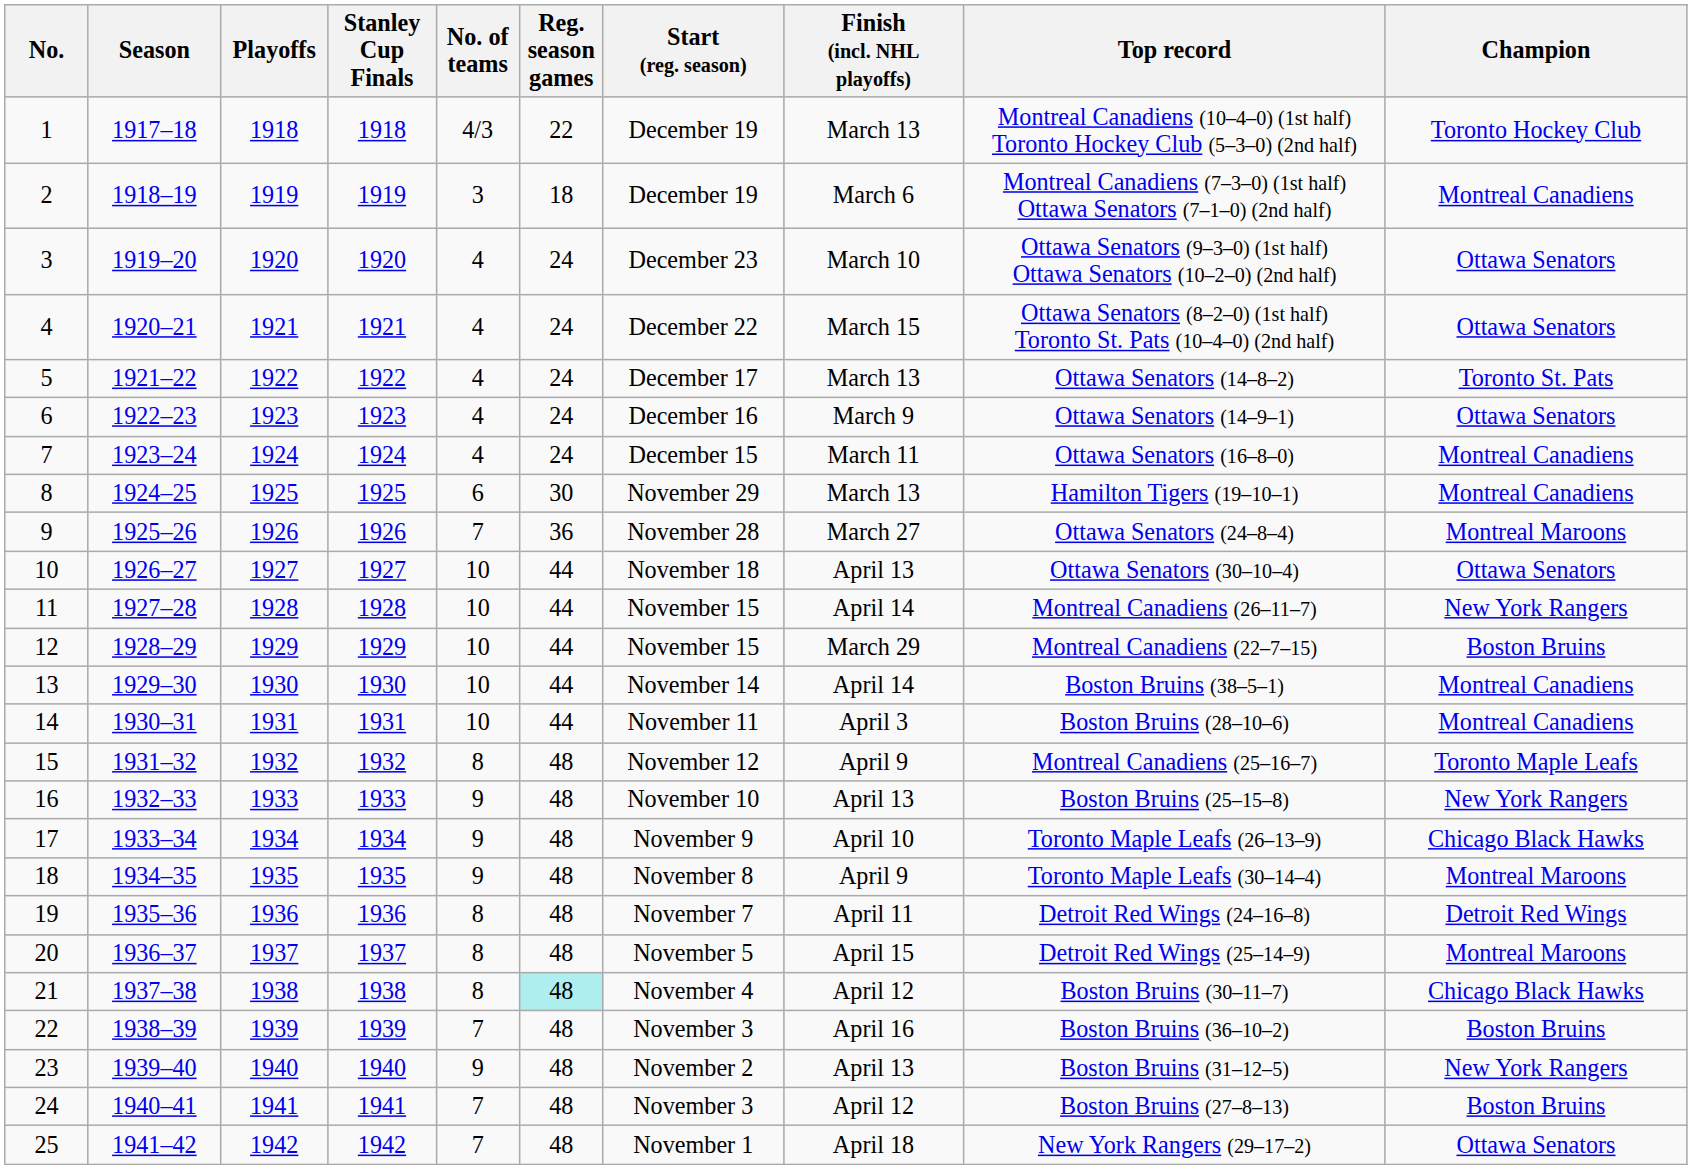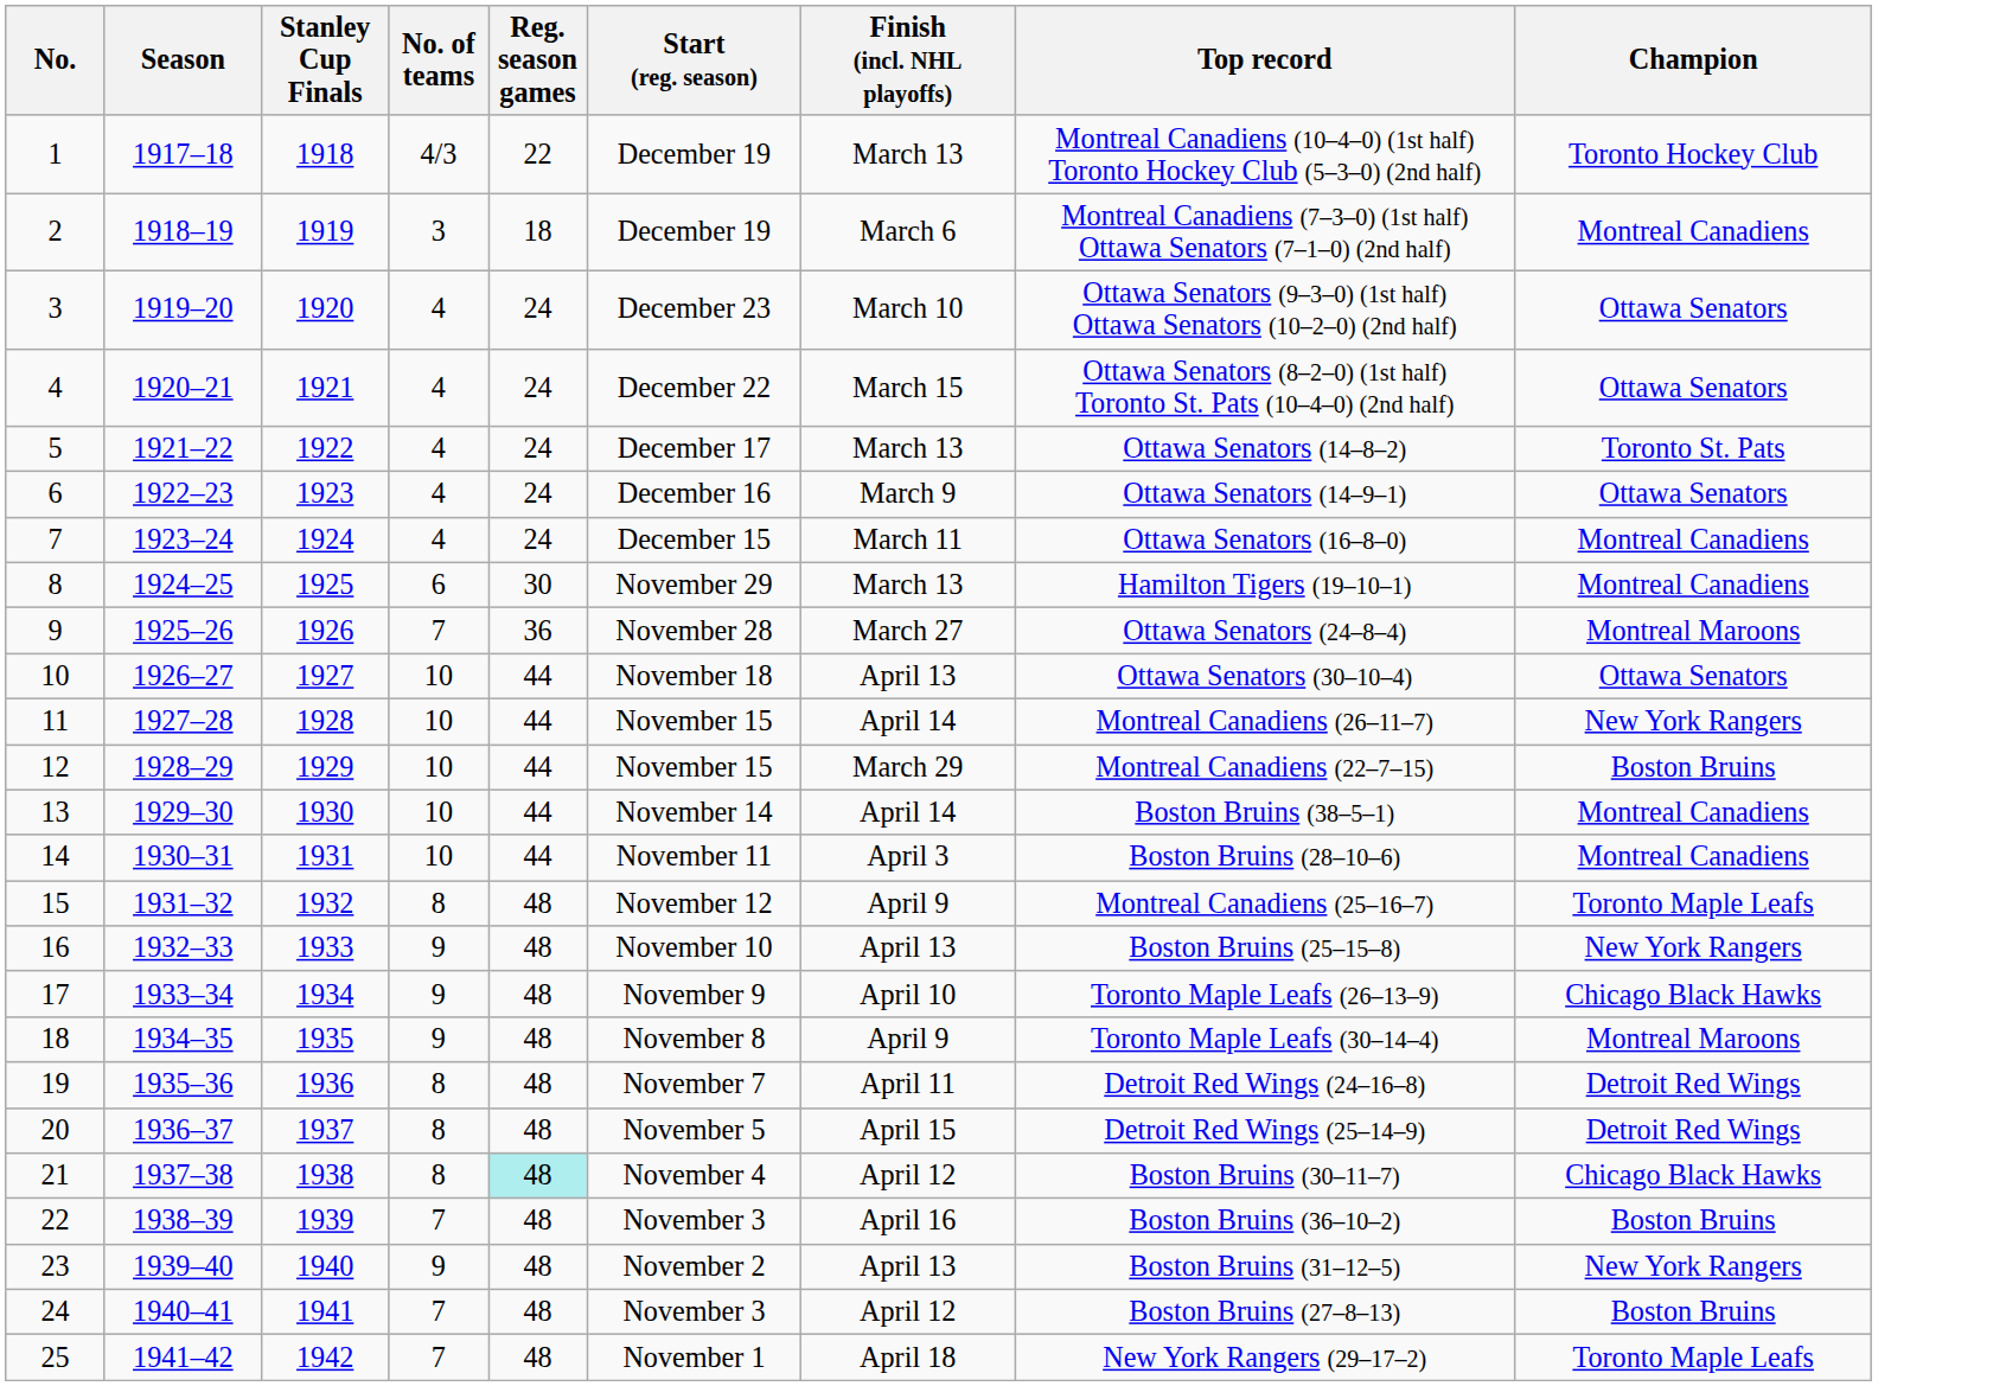 <table class="wikitable" style="text-align:center;">
 <tr>
 <th style="width:3em">No.</th>
 <th style="width:5em">Season</th>
-<th style="width:4em">Playoffs</th>
 <th style="width:4em">Stanley Cup<br>Finals </th>
 <th style="width:3em">No. of<br>teams</th>
 <th style="width:3em">Reg. season<br>games</th>
 <th style="width:7em">Start<br><small>(reg. season)</small></th>
 <th style="width:7em">Finish<br><small>(incl. NHL playoffs)</small></th>
 <th style="width:17em">Top record</th>
 <th style="width:12em">Champion</th>
 </tr>
 <tr>
 <td>1</td>
 <td><a href='#'>1917–18</a></td>
-<td><a href='#'>1918</a> </td>
 <td><a href='#'>1918</a></td>
 <td>4/3</td>
 <td>22</td>
 <td>December 19</td>
 <td>March 13</td>
 <td><a href='#'>Montreal Canadiens</a> <small>(10–4–0) (1st half)</small><br><a href='#'>Toronto Hockey Club</a> <small>(5–3–0) (2nd half)</small></td>
 <td><a href='#'>Toronto Hockey Club</a></td>
 </tr>
 <tr>
 <td>2</td>
 <td><a href='#'>1918–19</a></td>
 <td><a href='#'>1919</a></td>
-<td><a href='#'>1919</a></td>
 <td>3</td>
 <td>18</td>
 <td>December 19</td>
 <td>March 6</td>
 <td><a href='#'>Montreal Canadiens</a> <small>(7–3–0) (1st half)</small><br><a href='#'>Ottawa Senators</a> <small>(7–1–0) (2nd half)</small></td>
 <td><a href='#'>Montreal Canadiens</a></td>
 </tr>
 <tr>
 <td>3</td>
 <td><a href='#'>1919–20</a></td>
-<td><a href='#'>1920</a></td>
 <td><a href='#'>1920</a></td>
 <td>4</td>
 <td>24</td>
 <td>December 23</td>
 <td>March 10</td>
 <td><a href='#'>Ottawa Senators</a> <small>(9–3–0) (1st half)</small><br><a href='#'>Ottawa Senators</a> <small>(10–2–0) (2nd half)</small></td>
 <td><a href='#'>Ottawa Senators</a></td>
 </tr>
 <tr>
 <td>4</td>
 <td><a href='#'>1920–21</a></td>
 <td><a href='#'>1921</a></td>
-<td><a href='#'>1921</a></td>
 <td>4</td>
 <td>24</td>
 <td>December 22</td>
 <td>March 15</td>
 <td><a href='#'>Ottawa Senators</a> <small>(8–2–0) (1st half)</small><br><a href='#'>Toronto St. Pats</a> <small>(10–4–0) (2nd half)</small></td>
 <td><a href='#'>Ottawa Senators</a></td>
 </tr>
 <tr>
 <td>5</td>
 <td><a href='#'>1921–22</a></td>
-<td><a href='#'>1922</a></td>
 <td><a href='#'>1922</a></td>
 <td>4</td>
 <td>24</td>
 <td>December 17</td>
 <td>March 13</td>
 <td><a href='#'>Ottawa Senators</a> <small>(14–8–2)</small></td>
 <td><a href='#'>Toronto St. Pats</a></td>
 </tr>
 <tr>
 <td>6</td>
 <td><a href='#'>1922–23</a></td>
 <td><a href='#'>1923</a></td>
-<td><a href='#'>1923</a></td>
 <td>4</td>
 <td>24</td>
 <td>December 16</td>
 <td>March 9</td>
 <td><a href='#'>Ottawa Senators</a> <small>(14–9–1)</small></td>
 <td><a href='#'>Ottawa Senators</a></td>
 </tr>
 <tr>
 <td>7</td>
 <td><a href='#'>1923–24</a></td>
-<td><a href='#'>1924</a></td>
 <td><a href='#'>1924</a></td>
 <td>4</td>
 <td>24</td>
 <td>December 15</td>
 <td>March 11</td>
 <td><a href='#'>Ottawa Senators</a> <small>(16–8–0)</small></td>
 <td><a href='#'>Montreal Canadiens</a></td>
 </tr>
 <tr>
 <td>8</td>
 <td><a href='#'>1924–25</a></td>
 <td><a href='#'>1925</a></td>
-<td><a href='#'>1925</a></td>
 <td>6</td>
 <td>30</td>
 <td>November 29</td>
 <td>March 13</td>
 <td><a href='#'>Hamilton Tigers</a> <small>(19–10–1)</small></td>
 <td><a href='#'>Montreal Canadiens</a></td>
 </tr>
 <tr>
 <td>9</td>
 <td><a href='#'>1925–26</a></td>
-<td><a href='#'>1926</a></td>
 <td><a href='#'>1926</a></td>
 <td>7</td>
 <td>36</td>
 <td>November 28</td>
 <td>March 27</td>
 <td><a href='#'>Ottawa Senators</a> <small>(24–8–4)</small></td>
 <td><a href='#'>Montreal Maroons</a></td>
 </tr>
 <tr>
 <td>10</td>
 <td><a href='#'>1926–27</a></td>
 <td><a href='#'>1927</a></td>
-<td><a href='#'>1927</a></td>
 <td>10</td>
 <td>44</td>
 <td>November 18</td>
 <td>April 13</td>
 <td><a href='#'>Ottawa Senators</a> <small>(30–10–4)</small></td>
 <td><a href='#'>Ottawa Senators</a></td>
 </tr>
 <tr>
 <td>11</td>
 <td><a href='#'>1927–28</a></td>
-<td><a href='#'>1928</a></td>
 <td><a href='#'>1928</a></td>
 <td>10</td>
 <td>44</td>
 <td>November 15</td>
 <td>April 14</td>
 <td><a href='#'>Montreal Canadiens</a> <small>(26–11–7)</small></td>
 <td><a href='#'>New York Rangers</a></td>
 </tr>
 <tr>
 <td>12</td>
 <td><a href='#'>1928–29</a></td>
 <td><a href='#'>1929</a></td>
-<td><a href='#'>1929</a></td>
 <td>10</td>
 <td>44</td>
 <td>November 15</td>
 <td>March 29</td>
 <td><a href='#'>Montreal Canadiens</a> <small>(22–7–15)</small></td>
 <td><a href='#'>Boston Bruins</a></td>
 </tr>
 <tr>
 <td>13</td>
 <td><a href='#'>1929–30</a></td>
-<td><a href='#'>1930</a></td>
 <td><a href='#'>1930</a></td>
 <td>10</td>
 <td>44</td>
 <td>November 14</td>
 <td>April 14</td>
 <td><a href='#'>Boston Bruins</a> <small>(38–5–1)</small></td>
 <td><a href='#'>Montreal Canadiens</a></td>
 </tr>
 <tr>
 <td>14</td>
 <td><a href='#'>1930–31</a></td>
 <td><a href='#'>1931</a></td>
-<td><a href='#'>1931</a></td>
 <td>10</td>
 <td>44</td>
 <td>November 11</td>
 <td>April 3</td>
 <td><a href='#'>Boston Bruins</a> <small>(28–10–6)</small></td>
 <td><a href='#'>Montreal Canadiens</a></td>
 </tr>
 <tr>
 <td>15</td>
 <td><a href='#'>1931–32</a></td>
-<td><a href='#'>1932</a></td>
 <td><a href='#'>1932</a></td>
 <td>8</td>
 <td>48</td>
 <td>November 12</td>
 <td>April 9</td>
 <td><a href='#'>Montreal Canadiens</a> <small>(25–16–7)</small></td>
 <td><a href='#'>Toronto Maple Leafs</a></td>
 </tr>
 <tr>
 <td>16</td>
 <td><a href='#'>1932–33</a></td>
 <td><a href='#'>1933</a></td>
-<td><a href='#'>1933</a></td>
 <td>9</td>
 <td>48</td>
 <td>November 10</td>
 <td>April 13</td>
 <td><a href='#'>Boston Bruins</a> <small>(25–15–8)</small></td>
 <td><a href='#'>New York Rangers</a></td>
 </tr>
 <tr>
 <td>17</td>
 <td><a href='#'>1933–34</a></td>
-<td><a href='#'>1934</a></td>
 <td><a href='#'>1934</a></td>
 <td>9</td>
 <td>48</td>
 <td>November 9</td>
 <td>April 10</td>
 <td><a href='#'>Toronto Maple Leafs</a> <small>(26–13–9)</small></td>
 <td><a href='#'>Chicago Black Hawks</a></td>
 </tr>
 <tr>
 <td>18</td>
 <td><a href='#'>1934–35</a></td>
 <td><a href='#'>1935</a></td>
-<td><a href='#'>1935</a></td>
 <td>9</td>
 <td>48</td>
 <td>November 8</td>
 <td>April 9</td>
 <td><a href='#'>Toronto Maple Leafs</a> <small>(30–14–4)</small></td>
 <td><a href='#'>Montreal Maroons</a></td>
 </tr>
 <tr>
 <td>19</td>
 <td><a href='#'>1935–36</a></td>
-<td><a href='#'>1936</a></td>
 <td><a href='#'>1936</a></td>
 <td>8</td>
 <td>48</td>
 <td>November 7</td>
 <td>April 11</td>
 <td><a href='#'>Detroit Red Wings</a> <small>(24–16–8)</small></td>
 <td><a href='#'>Detroit Red Wings</a></td>
 </tr>
 <tr>
 <td>20</td>
 <td><a href='#'>1936–37</a></td>
 <td><a href='#'>1937</a></td>
-<td><a href='#'>1937</a></td>
 <td>8</td>
 <td>48</td>
 <td>November 5</td>
 <td>April 15</td>
 <td><a href='#'>Detroit Red Wings</a> <small>(25–14–9)</small></td>
-<td><a href='#'>Montreal Maroons</a></td>
+<td><a href='#'>Detroit Red Wings</a></td>
 </tr>
 <tr>
 <td>21</td>
 <td><a href='#'>1937–38</a></td>
-<td><a href='#'>1938</a></td>
 <td><a href='#'>1938</a></td>
 <td>8</td>
 <td style="background: paleturquoise;">48</td>
 <td>November 4</td>
 <td>April 12</td>
 <td><a href='#'>Boston Bruins</a> <small>(30–11–7)</small></td>
 <td><a href='#'>Chicago Black Hawks</a></td>
 </tr>
 <tr>
 <td>22</td>
 <td><a href='#'>1938–39</a></td>
 <td><a href='#'>1939</a></td>
-<td><a href='#'>1939</a></td>
 <td>7</td>
 <td>48</td>
 <td>November 3</td>
 <td>April 16</td>
 <td><a href='#'>Boston Bruins</a> <small>(36–10–2)</small></td>
 <td><a href='#'>Boston Bruins</a></td>
 </tr>
 <tr>
 <td>23</td>
 <td><a href='#'>1939–40</a></td>
-<td><a href='#'>1940</a></td>
 <td><a href='#'>1940</a></td>
 <td>9</td>
 <td>48</td>
 <td>November 2</td>
 <td>April 13</td>
 <td><a href='#'>Boston Bruins</a> <small>(31–12–5)</small></td>
 <td><a href='#'>New York Rangers</a></td>
 </tr>
 <tr>
 <td>24</td>
 <td><a href='#'>1940–41</a></td>
 <td><a href='#'>1941</a></td>
-<td><a href='#'>1941</a></td>
 <td>7</td>
 <td>48</td>
 <td>November 3</td>
 <td>April 12</td>
 <td><a href='#'>Boston Bruins</a> <small>(27–8–13)</small></td>
 <td><a href='#'>Boston Bruins</a></td>
 </tr>
 <tr>
 <td>25</td>
 <td><a href='#'>1941–42</a></td>
 <td><a href='#'>1942</a></td>
-<td><a href='#'>1942</a></td>
 <td>7</td>
 <td>48</td>
 <td>November 1</td>
 <td>April 18</td>
 <td><a href='#'>New York Rangers</a> <small>(29–17–2)</small></td>
-<td><a href='#'>Ottawa Senators</a></td>
+<td><a href='#'>Toronto Maple Leafs</a></td>
 </tr>
 </table>
